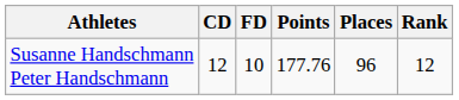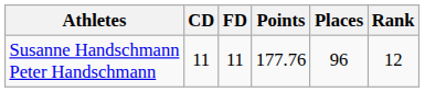 <table class="wikitable" border="1" style="font-size:90%">
 <tr>
 <th>Athletes</th>
 <th>CD</th>
 <th>FD</th>
 <th>Points</th>
 <th>Places</th>
 <th>Rank</th>
 </tr>
 <tr align=center>
 <td align=left><a href='#'>Susanne Handschmann</a><br><a href='#'>Peter Handschmann</a></td>
-<td>12</td>
-<td>10</td>
+<td>11</td>
+<td>11</td>
 <td>177.76</td>
 <td>96</td>
 <td>12</td>
 </tr>
 </table>
